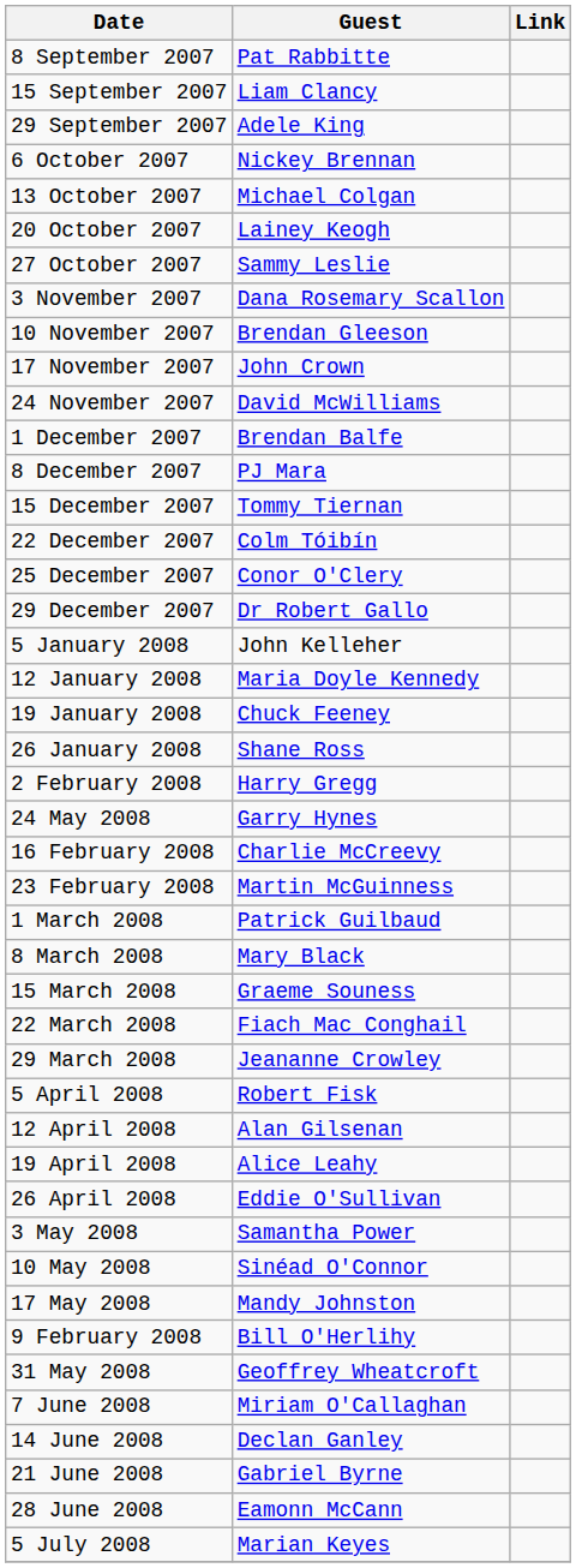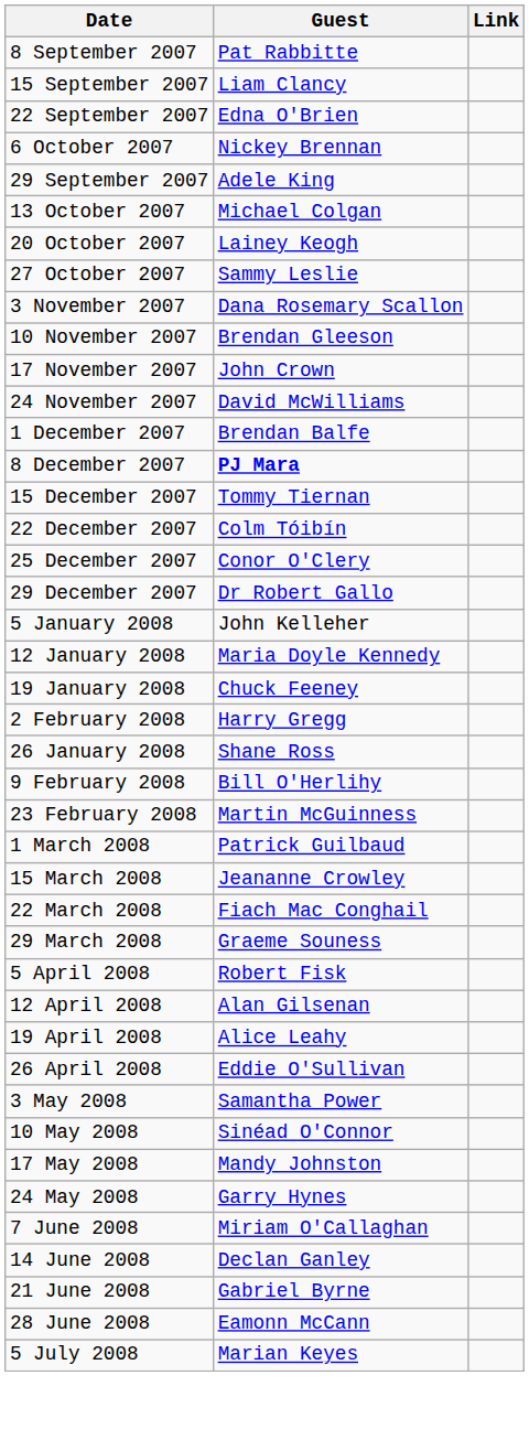 <table class="wikitable">
 <tr>
 <th>Date</th>
 <th>Guest</th>
 <th>Link</th>
 </tr>
 <tr>
 <td>8 September 2007</td>
 <td><a href='#'>Pat Rabbitte</a></td>
 <td></td>
 </tr>
 <tr>
 <td>15 September 2007</td>
 <td><a href='#'>Liam Clancy</a></td>
 <td></td>
 </tr>
 <tr>
-<td>29 September 2007</td>
-<td><a href='#'>Adele King</a></td>
+<td>22 September 2007</td>
+<td><a href='#'>Edna O'Brien</a></td>
 <td></td>
 </tr>
 <tr>
 <td>6 October 2007</td>
 <td><a href='#'>Nickey Brennan</a></td>
+<td></td>
+</tr>
+<tr>
+<td>29 September 2007</td>
+<td><a href='#'>Adele King</a></td>
 <td></td>
 </tr>
 <tr>
 <td>13 October 2007</td>
 <td><a href='#'>Michael Colgan</a></td>
 <td></td>
 </tr>
 <tr>
 <td>20 October 2007</td>
 <td><a href='#'>Lainey Keogh</a></td>
 <td></td>
 </tr>
 <tr>
 <td>27 October 2007</td>
 <td><a href='#'>Sammy Leslie</a></td>
 <td></td>
 </tr>
 <tr>
 <td>3 November 2007</td>
 <td><a href='#'>Dana Rosemary Scallon</a></td>
 <td></td>
 </tr>
 <tr>
 <td>10 November 2007</td>
 <td><a href='#'>Brendan Gleeson</a></td>
 <td></td>
 </tr>
 <tr>
 <td>17 November 2007</td>
 <td><a href='#'>John Crown</a></td>
 <td></td>
 </tr>
 <tr>
 <td>24 November 2007</td>
 <td><a href='#'>David McWilliams</a></td>
 <td></td>
 </tr>
 <tr>
 <td>1 December 2007</td>
 <td><a href='#'>Brendan Balfe</a></td>
 <td></td>
 </tr>
 <tr>
 <td>8 December 2007</td>
-<td><a href='#'>PJ Mara</a></td>
+<td><strong><a href='#'>PJ Mara</a></strong></td>
 <td></td>
 </tr>
 <tr>
 <td>15 December 2007</td>
 <td><a href='#'>Tommy Tiernan</a></td>
 <td></td>
 </tr>
 <tr>
 <td>22 December 2007</td>
 <td><a href='#'>Colm Tóibín</a></td>
 <td></td>
 </tr>
 <tr>
 <td>25 December 2007</td>
 <td><a href='#'>Conor O'Clery</a></td>
 <td></td>
 </tr>
 <tr>
 <td>29 December 2007</td>
 <td><a href='#'>Dr Robert Gallo</a></td>
 <td></td>
 </tr>
 <tr>
 <td>5 January 2008</td>
 <td>John Kelleher</td>
 <td></td>
 </tr>
 <tr>
 <td>12 January 2008</td>
 <td><a href='#'>Maria Doyle Kennedy</a></td>
 <td></td>
 </tr>
 <tr>
 <td>19 January 2008</td>
 <td><a href='#'>Chuck Feeney</a></td>
 <td></td>
 </tr>
 <tr>
+<td>2 February 2008</td>
+<td><a href='#'>Harry Gregg</a></td>
+<td></td>
+</tr>
+<tr>
 <td>26 January 2008</td>
 <td><a href='#'>Shane Ross</a></td>
 <td></td>
 </tr>
 <tr>
-<td>2 February 2008</td>
-<td><a href='#'>Harry Gregg</a></td>
-<td></td>
-</tr>
-<tr>
-<td>24 May 2008</td>
-<td><a href='#'>Garry Hynes</a></td>
-<td></td>
-</tr>
-<tr>
-<td>16 February 2008</td>
-<td><a href='#'>Charlie McCreevy</a></td>
+<td>9 February 2008</td>
+<td><a href='#'>Bill O'Herlihy</a></td>
 <td></td>
 </tr>
 <tr>
 <td>23 February 2008</td>
 <td><a href='#'>Martin McGuinness</a></td>
 <td></td>
 </tr>
 <tr>
 <td>1 March 2008</td>
 <td><a href='#'>Patrick Guilbaud</a></td>
 <td></td>
 </tr>
 <tr>
-<td>8 March 2008</td>
-<td><a href='#'>Mary Black</a></td>
-<td></td>
-</tr>
-<tr>
 <td>15 March 2008</td>
-<td><a href='#'>Graeme Souness</a></td>
+<td><a href='#'>Jeananne Crowley</a></td>
 <td></td>
 </tr>
 <tr>
 <td>22 March 2008</td>
 <td><a href='#'>Fiach Mac Conghail</a></td>
 <td></td>
 </tr>
 <tr>
 <td>29 March 2008</td>
-<td><a href='#'>Jeananne Crowley</a></td>
+<td><a href='#'>Graeme Souness</a></td>
 <td></td>
 </tr>
 <tr>
 <td>5 April 2008</td>
 <td><a href='#'>Robert Fisk</a></td>
 <td></td>
 </tr>
 <tr>
 <td>12 April 2008</td>
 <td><a href='#'>Alan Gilsenan</a></td>
 <td></td>
 </tr>
 <tr>
 <td>19 April 2008</td>
 <td><a href='#'>Alice Leahy</a></td>
 <td></td>
 </tr>
 <tr>
 <td>26 April 2008</td>
 <td><a href='#'>Eddie O'Sullivan</a></td>
 <td></td>
 </tr>
 <tr>
 <td>3 May 2008</td>
 <td><a href='#'>Samantha Power</a></td>
 <td></td>
 </tr>
 <tr>
 <td>10 May 2008</td>
 <td><a href='#'>Sinéad O'Connor</a></td>
 <td></td>
 </tr>
 <tr>
 <td>17 May 2008</td>
 <td><a href='#'>Mandy Johnston</a></td>
 <td></td>
 </tr>
 <tr>
-<td>9 February 2008</td>
-<td><a href='#'>Bill O'Herlihy</a></td>
-<td></td>
-</tr>
-<tr>
-<td>31 May 2008</td>
-<td><a href='#'>Geoffrey Wheatcroft</a></td>
+<td>24 May 2008</td>
+<td><a href='#'>Garry Hynes</a></td>
 <td></td>
 </tr>
 <tr>
 <td>7 June 2008</td>
 <td><a href='#'>Miriam O'Callaghan</a></td>
 <td></td>
 </tr>
 <tr>
 <td>14 June 2008</td>
 <td><a href='#'>Declan Ganley</a></td>
 <td></td>
 </tr>
 <tr>
 <td>21 June 2008</td>
 <td><a href='#'>Gabriel Byrne</a></td>
 <td></td>
 </tr>
 <tr>
 <td>28 June 2008</td>
 <td><a href='#'>Eamonn McCann</a></td>
 <td></td>
 </tr>
 <tr>
 <td>5 July 2008</td>
 <td><a href='#'>Marian Keyes</a></td>
 <td></td>
 </tr>
 <tr>
 </tr>
 </table>
